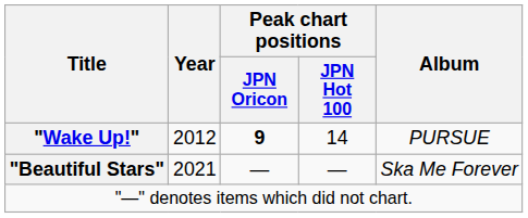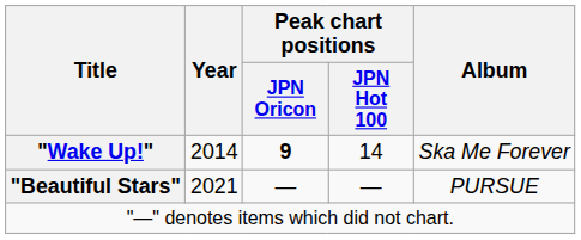 <table class="wikitable plainrowheaders" style="text-align:center;">
 <tr>
 <th scope="col" rowspan="2">Title</th>
 <th scope="col" rowspan="2" style="width:2em;">Year</th>
 <th scope="col" colspan="2">Peak chart positions</th>
 <th scope="col" rowspan="2">Album</th>
 </tr>
 <tr>
 <th scope="col" style="width:4em;font-size:90%;"><a href='#'>JPN<br>Oricon</a><br></th>
 <th scope="col" style="width:4em;font-size:90%;"><a href='#'>JPN<br>Hot<br>100</a><br></th>
 </tr>
 <tr>
 <th scope="row">"<a href='#'>Wake Up!</a>"<br></th>
-<td>2012</td>
+<td>2014</td>
 <td><strong>9</strong></td>
 <td>14</td>
-<td><em>PURSUE</em></td>
+<td><em>Ska Me Forever</em></td>
 </tr>
 <tr>
 <th scope="row">"Beautiful Stars"<br></th>
 <td>2021</td>
 <td>—</td>
 <td>—</td>
-<td><em>Ska Me Forever</em></td>
+<td><em>PURSUE</em></td>
 </tr>
 <tr>
 <td colspan="8" align="center" style="font-size:90%;">"—" denotes items which did not chart.</td>
 </tr>
 </table>
